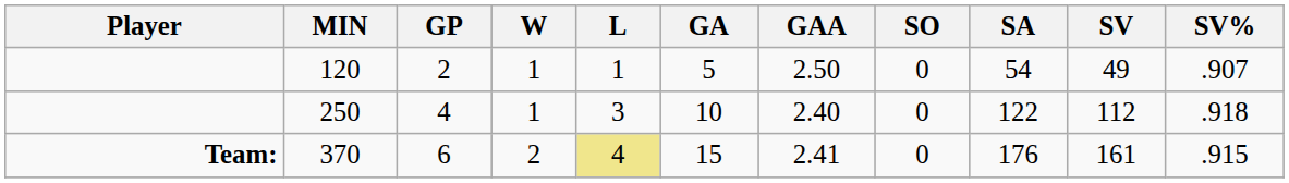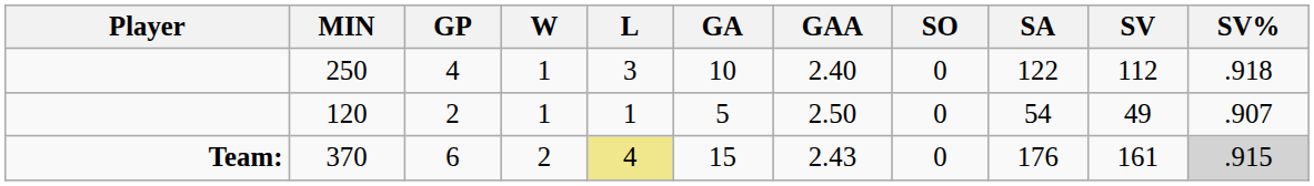 <table class="wikitable sortable" width="60%">
 <tr>
 <th bgcolor="#DDDDFF" width="10%">Player</th>
 <th width="3%" bgcolor="#DDDDFF" title="Minutes played">MIN</th>
 <th width="3%" bgcolor="#DDDDFF" title="Games played in">GP</th>
 <th width="3%" bgcolor="#DDDDFF" title="Wins">W</th>
 <th width="3%" bgcolor="#DDDDFF"title="Losses">L</th>
 <th width="3%" bgcolor="#DDDDFF" title="Goals against">GA</th>
 <th width="3%" bgcolor="#DDDDFF" title="Goals against average">GAA</th>
 <th width="3%" bgcolor="#DDDDFF" title="Shut-outs">SO</th>
 <th width="3%" bgcolor="#DDDDFF" title="Shots against">SA</th>
 <th width="3%" bgcolor="#DDDDFF" title="Shots saved">SV</th>
 <th width="3%" bgcolor="#DDDDFF" title="Save percentage">SV%</th>
 </tr>
 <tr align="center">
 <td align="right"></td>
+<td>250</td>
+<td>4</td>
+<td>1</td>
+<td>3</td>
+<td>10</td>
+<td>2.40</td>
+<td>0</td>
+<td>122</td>
+<td>112</td>
+<td>.918</td>
+</tr>
+<tr align="center">
+<td align="right"></td>
 <td>120</td>
 <td>2</td>
 <td>1</td>
 <td>1</td>
 <td>5</td>
 <td>2.50</td>
 <td>0</td>
 <td>54</td>
 <td>49</td>
 <td>.907</td>
 </tr>
 <tr align="center">
-<td align="right"></td>
-<td>250</td>
-<td>4</td>
-<td>1</td>
-<td>3</td>
-<td>10</td>
-<td>2.40</td>
-<td>0</td>
-<td>122</td>
-<td>112</td>
-<td>.918</td>
-</tr>
-<tr align="center">
 <td align="right"><strong>Team:</strong></td>
 <td>370</td>
 <td>6</td>
 <td>2</td>
 <td style="background: khaki;">4</td>
 <td>15</td>
-<td>2.41</td>
+<td>2.43</td>
 <td>0</td>
 <td>176</td>
 <td>161</td>
-<td>.915</td>
+<td style="background: lightgrey;">.915</td>
 </tr>
 </table>
